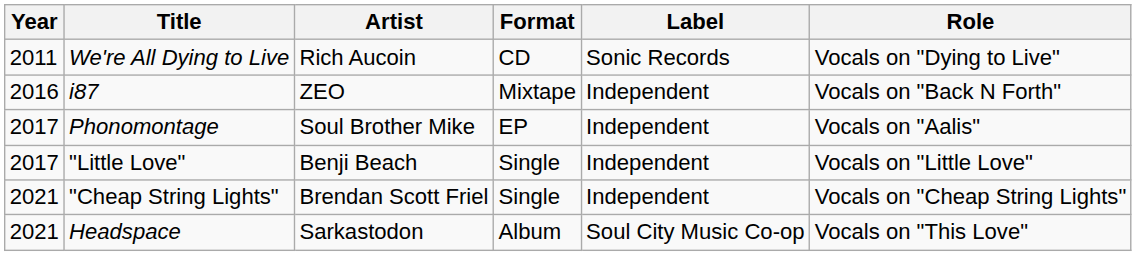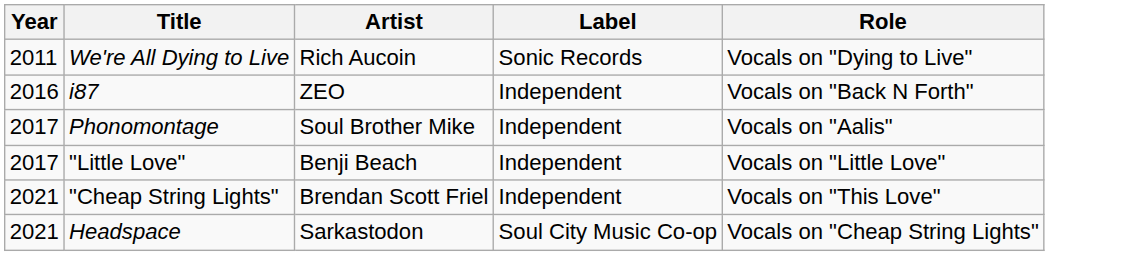 <table class="wikitable">
 <tr>
 <th>Year</th>
 <th>Title</th>
 <th>Artist</th>
-<th>Format</th>
 <th>Label</th>
 <th>Role</th>
 </tr>
 <tr>
 <td>2011</td>
 <td><em>We're All Dying to Live</em></td>
 <td>Rich Aucoin</td>
-<td>CD</td>
 <td>Sonic Records</td>
 <td>Vocals on "Dying to Live"</td>
 </tr>
 <tr>
 <td>2016</td>
 <td><em>i87</em></td>
 <td>ZEO</td>
-<td>Mixtape</td>
 <td>Independent</td>
 <td>Vocals on "Back N Forth"</td>
 </tr>
 <tr>
 <td>2017</td>
 <td><em>Phonomontage</em></td>
 <td>Soul Brother Mike</td>
-<td>EP</td>
 <td>Independent</td>
 <td>Vocals on "Aalis"</td>
 </tr>
 <tr>
 <td>2017</td>
 <td>"Little Love"</td>
 <td>Benji Beach</td>
-<td>Single</td>
 <td>Independent</td>
 <td>Vocals on "Little Love"</td>
 </tr>
 <tr>
 <td>2021</td>
 <td>"Cheap String Lights"</td>
 <td>Brendan Scott Friel</td>
-<td>Single</td>
 <td>Independent</td>
-<td>Vocals on "Cheap String Lights"</td>
+<td>Vocals on "This Love"</td>
 </tr>
 <tr>
 <td>2021</td>
 <td><em>Headspace</em></td>
 <td>Sarkastodon</td>
-<td>Album</td>
 <td>Soul City Music Co-op</td>
-<td>Vocals on "This Love"</td>
+<td>Vocals on "Cheap String Lights"</td>
 </tr>
 </table>
